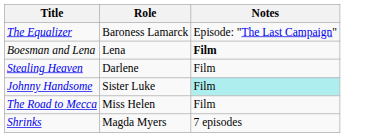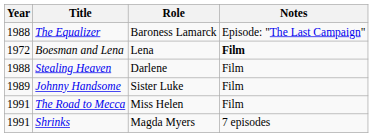 <table class="wikitable sortable">
 <tr>
+<th>Year</th>
 <th>Title</th>
 <th>Role</th>
 <th>Notes</th>
 </tr>
 <tr>
+<td>1988</td>
 <td><em><a href='#'>The Equalizer</a></em></td>
 <td>Baroness Lamarck</td>
 <td>Episode: "<a href='#'>The Last Campaign</a>"</td>
 </tr>
 <tr>
+<td>1972</td>
 <td><em>Boesman and Lena</em></td>
 <td>Lena</td>
 <td><strong>Film</strong></td>
 </tr>
 <tr>
+<td>1988</td>
 <td><em><a href='#'>Stealing Heaven</a></em></td>
 <td>Darlene</td>
 <td>Film</td>
 </tr>
 <tr>
+<td>1989</td>
 <td><em><a href='#'>Johnny Handsome</a></em></td>
 <td>Sister Luke</td>
-<td style="background: paleturquoise;">Film</td>
+<td>Film</td>
 </tr>
 <tr>
+<td>1991</td>
 <td><em><a href='#'>The Road to Mecca</a></em></td>
 <td>Miss Helen</td>
 <td>Film</td>
 </tr>
 <tr>
+<td>1991</td>
 <td><em><a href='#'>Shrinks</a></em></td>
 <td>Magda Myers</td>
 <td>7 episodes</td>
 </tr>
 </table>
